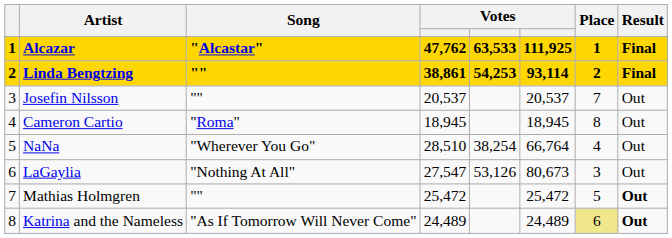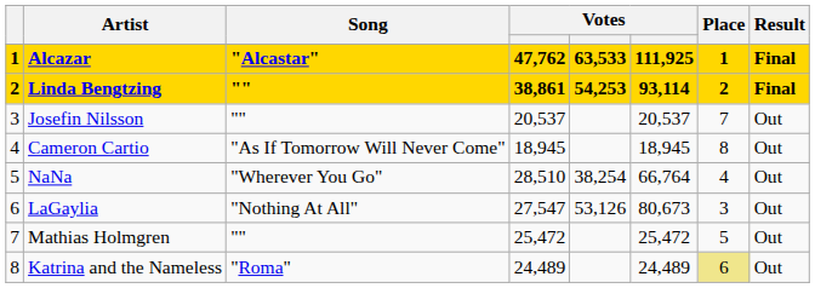 <table class="sortable wikitable" style="margin: 1em auto 1em auto; text-align:center;">
 <tr>
 <th rowspan="2"></th>
 <th rowspan="2">Artist</th>
 <th rowspan="2">Song</th>
 <th colspan="3">Votes</th>
 <th rowspan="2">Place</th>
 <th rowspan="2" class="unsortable">Result</th>
 </tr>
 <tr>
 <th></th>
 <th></th>
 <th></th>
 </tr>
 <tr style="background:gold;">
 <td><strong>1</strong></td>
 <td align="left"><strong><a href='#'>Alcazar</a></strong></td>
 <td align="left"><strong>"<a href='#'>Alcastar</a>"</strong></td>
 <td><strong>47,762</strong></td>
 <td><strong>63,533</strong></td>
 <td><strong>111,925</strong></td>
 <td><strong>1</strong></td>
 <td align="left"><strong>Final</strong></td>
 </tr>
 <tr style="background:gold;">
 <td><strong>2</strong></td>
 <td align="left"><strong><a href='#'>Linda Bengtzing</a></strong></td>
 <td align="left"><strong>""</strong></td>
 <td><strong>38,861</strong></td>
 <td><strong>54,253</strong></td>
 <td><strong>93,114</strong></td>
 <td><strong>2</strong></td>
 <td align="left"><strong>Final</strong></td>
 </tr>
 <tr>
 <td>3</td>
 <td align="left"><a href='#'>Josefin Nilsson</a></td>
 <td align="left">""</td>
 <td>20,537</td>
 <td></td>
 <td>20,537</td>
 <td>7</td>
 <td align="left">Out</td>
 </tr>
 <tr>
 <td>4</td>
 <td align="left"><a href='#'>Cameron Cartio</a></td>
-<td align="left">"<a href='#'>Roma</a>"</td>
+<td align="left">"As If Tomorrow Will Never Come"</td>
 <td>18,945</td>
 <td></td>
 <td>18,945</td>
 <td>8</td>
 <td align="left">Out</td>
 </tr>
 <tr>
 <td>5</td>
 <td align="left"><a href='#'>NaNa</a></td>
 <td align="left">"Wherever You Go"</td>
 <td>28,510</td>
 <td>38,254</td>
 <td>66,764</td>
 <td>4</td>
 <td align="left">Out</td>
 </tr>
 <tr>
 <td>6</td>
 <td align="left"><a href='#'>LaGaylia</a></td>
 <td align="left">"Nothing At All"</td>
 <td>27,547</td>
 <td>53,126</td>
 <td>80,673</td>
 <td>3</td>
 <td align="left">Out</td>
 </tr>
 <tr>
 <td>7</td>
 <td align="left">Mathias Holmgren</td>
 <td align="left">""</td>
 <td>25,472</td>
 <td></td>
 <td>25,472</td>
 <td>5</td>
-<td align="left"><strong>Out</strong></td>
+<td align="left">Out</td>
 </tr>
 <tr>
 <td>8</td>
 <td align="left"><a href='#'>Katrina</a> and the Nameless</td>
-<td align="left">"As If Tomorrow Will Never Come"</td>
+<td align="left">"<a href='#'>Roma</a>"</td>
 <td>24,489</td>
 <td></td>
 <td>24,489</td>
 <td style="background: khaki;">6</td>
-<td align="left"><strong>Out</strong></td>
+<td align="left">Out</td>
 </tr>
 </table>
